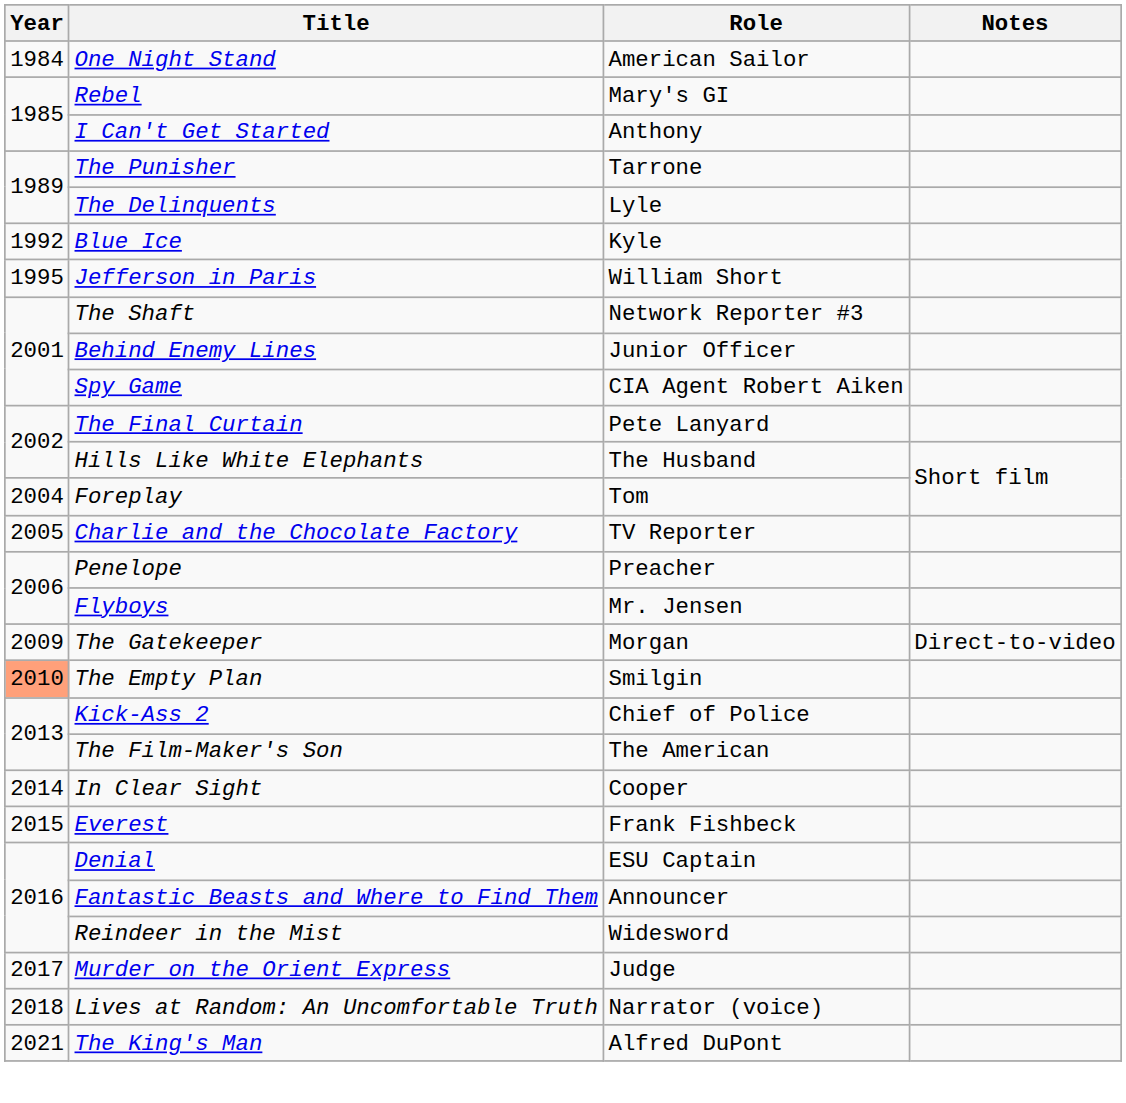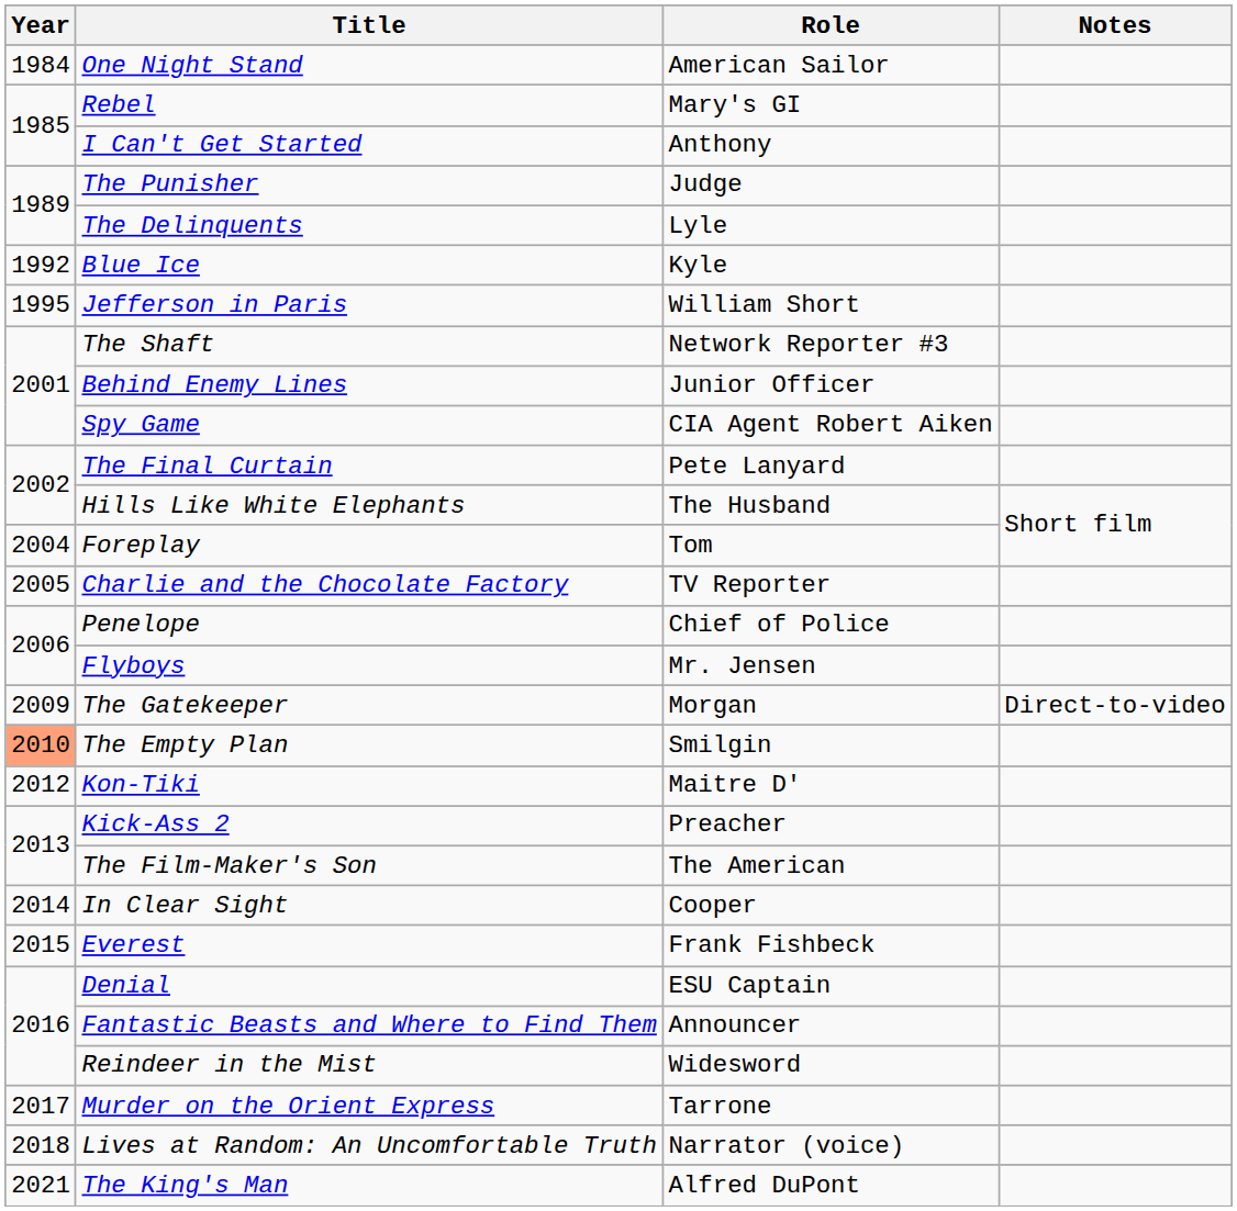 <table class="wikitable sortable">
 <tr>
 <th>Year</th>
 <th>Title</th>
 <th>Role</th>
 <th>Notes</th>
 </tr>
 <tr>
 <td>1984</td>
 <td><em><a href='#'>One Night Stand</a></em></td>
 <td>American Sailor</td>
 <td></td>
 </tr>
 <tr>
 <td rowspan="2">1985</td>
 <td><em><a href='#'>Rebel</a></em></td>
 <td>Mary's GI</td>
 <td></td>
 </tr>
 <tr>
 <td><em><a href='#'>I Can't Get Started</a></em></td>
 <td>Anthony</td>
 <td></td>
 </tr>
 <tr>
 <td rowspan="2">1989</td>
 <td><em><a href='#'>The Punisher</a></em></td>
-<td>Tarrone</td>
+<td>Judge</td>
 <td></td>
 </tr>
 <tr>
 <td><em><a href='#'>The Delinquents</a></em></td>
 <td>Lyle</td>
 <td></td>
 </tr>
 <tr>
 <td>1992</td>
 <td><em><a href='#'>Blue Ice</a></em></td>
 <td>Kyle</td>
 <td></td>
 </tr>
 <tr>
 <td>1995</td>
 <td><em><a href='#'>Jefferson in Paris</a></em></td>
 <td>William Short</td>
 <td></td>
 </tr>
 <tr>
 <td rowspan="3">2001</td>
 <td><em>The Shaft</em></td>
 <td>Network Reporter #3</td>
 <td></td>
 </tr>
 <tr>
 <td><em><a href='#'>Behind Enemy Lines</a></em></td>
 <td>Junior Officer</td>
 <td></td>
 </tr>
 <tr>
 <td><em><a href='#'>Spy Game</a></em></td>
 <td>CIA Agent Robert Aiken</td>
 <td></td>
 </tr>
 <tr>
 <td rowspan="2">2002</td>
 <td><em><a href='#'>The Final Curtain</a></em></td>
 <td>Pete Lanyard</td>
 <td></td>
 </tr>
 <tr>
 <td><em>Hills Like White Elephants</em></td>
 <td>The Husband</td>
 <td rowspan="2">Short film</td>
 </tr>
 <tr>
 <td>2004</td>
 <td><em>Foreplay</em></td>
 <td>Tom</td>
 </tr>
 <tr>
 <td>2005</td>
 <td><em><a href='#'>Charlie and the Chocolate Factory</a></em></td>
 <td>TV Reporter</td>
 <td></td>
 </tr>
 <tr>
 <td rowspan="2">2006</td>
 <td><em>Penelope</em></td>
-<td>Preacher</td>
+<td>Chief of Police</td>
 <td></td>
 </tr>
 <tr>
 <td><em><a href='#'>Flyboys</a></em></td>
 <td>Mr. Jensen</td>
 <td></td>
 </tr>
 <tr>
 <td>2009</td>
 <td><em>The Gatekeeper</em></td>
 <td>Morgan</td>
 <td>Direct-to-video</td>
 </tr>
 <tr>
 <td style="background: lightsalmon;">2010</td>
 <td><em>The Empty Plan</em></td>
 <td>Smilgin</td>
 <td></td>
 </tr>
 <tr>
+<td>2012</td>
+<td><em><a href='#'>Kon-Tiki</a></em></td>
+<td>Maitre D'</td>
+<td></td>
+</tr>
+<tr>
 <td rowspan="2">2013</td>
 <td><em><a href='#'>Kick-Ass 2</a></em></td>
-<td>Chief of Police</td>
+<td>Preacher</td>
 <td></td>
 </tr>
 <tr>
 <td><em>The Film-Maker's Son</em></td>
 <td>The American</td>
 <td></td>
 </tr>
 <tr>
 <td>2014</td>
 <td><em>In Clear Sight</em></td>
 <td>Cooper</td>
 <td></td>
 </tr>
 <tr>
 <td>2015</td>
 <td><em><a href='#'>Everest</a></em></td>
 <td>Frank Fishbeck</td>
 <td></td>
 </tr>
 <tr>
 <td rowspan="3">2016</td>
 <td><em><a href='#'>Denial</a></em></td>
 <td>ESU Captain</td>
 <td></td>
 </tr>
 <tr>
 <td><em><a href='#'>Fantastic Beasts and Where to Find Them</a></em></td>
 <td>Announcer</td>
 <td></td>
 </tr>
 <tr>
 <td><em>Reindeer in the Mist</em></td>
 <td>Widesword</td>
 <td></td>
 </tr>
 <tr>
 <td>2017</td>
 <td><em><a href='#'>Murder on the Orient Express</a></em></td>
-<td>Judge</td>
+<td>Tarrone</td>
 <td></td>
 </tr>
 <tr>
 <td>2018</td>
 <td><em>Lives at Random: An Uncomfortable Truth</em></td>
 <td>Narrator (voice)</td>
 <td></td>
 </tr>
 <tr>
 <td>2021</td>
 <td><em><a href='#'>The King's Man</a></em></td>
 <td>Alfred DuPont</td>
 <td></td>
 </tr>
 </table>
